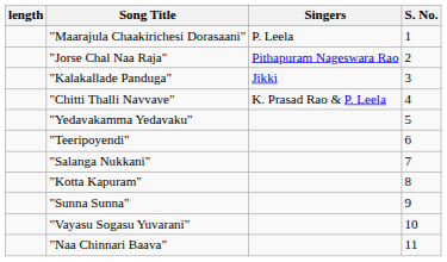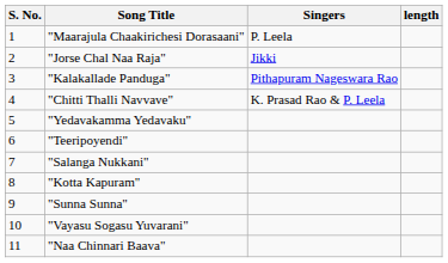 <table class="wikitable">
 <tr>
-<th>length</th>
+<th>S. No.</th>
 <th>Song Title</th>
 <th>Singers</th>
-<th>S. No.</th>
+<th>length</th>
 </tr>
 <tr>
-<td></td>
+<td>1</td>
 <td>"Maarajula Chaakirichesi Dorasaani"</td>
 <td>P. Leela</td>
-<td>1</td>
+<td></td>
 </tr>
 <tr>
+<td>2</td>
+<td>"Jorse Chal Naa Raja"</td>
+<td><a href='#'>Jikki</a></td>
 <td></td>
-<td>"Jorse Chal Naa Raja"</td>
-<td><a href='#'>Pithapuram Nageswara Rao</a></td>
-<td>2</td>
 </tr>
 <tr>
+<td>3</td>
+<td>"Kalakallade Panduga"</td>
+<td><a href='#'>Pithapuram Nageswara Rao</a></td>
 <td></td>
-<td>"Kalakallade Panduga"</td>
-<td><a href='#'>Jikki</a></td>
-<td>3</td>
 </tr>
 <tr>
-<td></td>
+<td>4</td>
 <td>"Chitti Thalli Navvave"</td>
 <td>K. Prasad Rao & <a href='#'>P. Leela</a></td>
-<td>4</td>
+<td></td>
 </tr>
 <tr>
-<td></td>
+<td>5</td>
 <td>"Yedavakamma Yedavaku"</td>
 <td></td>
-<td>5</td>
+<td></td>
 </tr>
 <tr>
-<td></td>
+<td>6</td>
 <td>"Teeripoyendi"</td>
 <td></td>
-<td>6</td>
+<td></td>
 </tr>
 <tr>
-<td></td>
+<td>7</td>
 <td>"Salanga Nukkani"</td>
 <td></td>
-<td>7</td>
+<td></td>
 </tr>
 <tr>
-<td></td>
+<td>8</td>
 <td>"Kotta Kapuram"</td>
 <td></td>
-<td>8</td>
+<td></td>
 </tr>
 <tr>
-<td></td>
+<td>9</td>
 <td>"Sunna Sunna"</td>
 <td></td>
-<td>9</td>
+<td></td>
 </tr>
 <tr>
-<td></td>
+<td>10</td>
 <td>"Vayasu Sogasu Yuvarani"</td>
 <td></td>
-<td>10</td>
+<td></td>
 </tr>
 <tr>
-<td></td>
+<td>11</td>
 <td>"Naa Chinnari Baava"</td>
 <td></td>
-<td>11</td>
+<td></td>
 </tr>
 </table>
